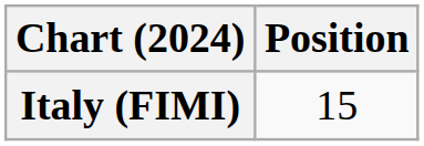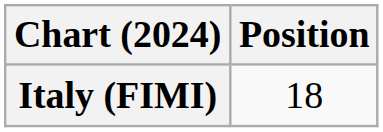 <table class="wikitable sortable plainrowheaders" style="text-align:center">
 <tr>
 <th scope="col">Chart (2024)</th>
 <th scope="col">Position</th>
 </tr>
 <tr>
 <th scope="row">Italy (FIMI)</th>
-<td>15</td>
+<td>18</td>
 </tr>
 </table>
